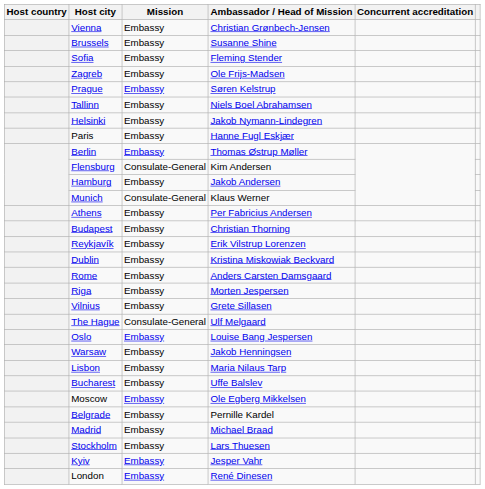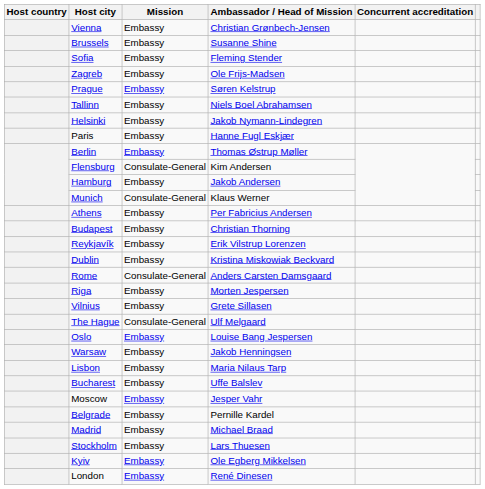 <table class="wikitable plainrowheaders" style="text-align:left;">
 <tr>
 <th scope="col">Host country</th>
 <th scope="col">Host city</th>
 <th scope="col">Mission</th>
 <th>Ambassador / Head of Mission</th>
 <th scope="col">Concurrent accreditation</th>
 <th scope="col"></th>
 </tr>
 <tr>
 <th scope="row"></th>
 <td><a href='#'>Vienna</a></td>
 <td>Embassy</td>
 <td><a href='#'>Christian Grønbech-Jensen</a></td>
 <td></td>
 <td></td>
 </tr>
 <tr>
 <th scope="row"></th>
 <td><a href='#'>Brussels</a></td>
 <td>Embassy</td>
 <td><a href='#'>Susanne Shine</a></td>
 <td></td>
 <td></td>
 </tr>
 <tr>
 <th scope="row"></th>
 <td><a href='#'>Sofia</a></td>
 <td>Embassy</td>
 <td><a href='#'>Fleming Stender</a></td>
 <td></td>
 <td></td>
 </tr>
 <tr>
 <th scope="row"></th>
 <td><a href='#'>Zagreb</a></td>
 <td>Embassy</td>
 <td><a href='#'>Ole Frijs-Madsen</a></td>
 <td></td>
 <td></td>
 </tr>
 <tr>
 <th scope="row"></th>
 <td><a href='#'>Prague</a></td>
 <td><a href='#'>Embassy</a></td>
 <td><a href='#'>Søren Kelstrup</a></td>
 <td></td>
 <td></td>
 </tr>
 <tr>
 <th scope="row"></th>
 <td><a href='#'>Tallinn</a></td>
 <td>Embassy</td>
 <td><a href='#'>Niels Boel Abrahamsen</a></td>
 <td></td>
 <td></td>
 </tr>
 <tr>
 <th scope="row"></th>
 <td><a href='#'>Helsinki</a></td>
 <td>Embassy</td>
 <td><a href='#'>Jakob Nymann-Lindegren</a></td>
 <td></td>
 <td></td>
 </tr>
 <tr>
 <th scope="row"></th>
 <td>Paris</td>
 <td>Embassy</td>
 <td><a href='#'>Hanne Fugl Eskjær</a></td>
 <td></td>
 <td></td>
 </tr>
 <tr>
 <th rowspan="4" scope="row"></th>
 <td><a href='#'>Berlin</a></td>
 <td><a href='#'>Embassy</a></td>
 <td><a href='#'>Thomas Østrup Møller</a></td>
 <td rowspan="4"></td>
 <td></td>
 </tr>
 <tr>
 <td><a href='#'>Flensburg</a></td>
 <td>Consulate-General</td>
 <td>Kim Andersen</td>
 <td></td>
 </tr>
 <tr>
 <td><a href='#'>Hamburg</a></td>
 <td>Embassy</td>
 <td><a href='#'>Jakob Andersen</a></td>
 <td></td>
 </tr>
 <tr>
 <td><a href='#'>Munich</a></td>
 <td>Consulate-General</td>
 <td>Klaus Werner</td>
 <td></td>
 </tr>
 <tr>
 <th scope="row"></th>
 <td><a href='#'>Athens</a></td>
 <td>Embassy</td>
 <td><a href='#'>Per Fabricius Andersen</a></td>
 <td></td>
 <td></td>
 </tr>
 <tr>
 <th scope="row"></th>
 <td><a href='#'>Budapest</a></td>
 <td>Embassy</td>
 <td><a href='#'>Christian Thorning</a></td>
 <td></td>
 <td></td>
 </tr>
 <tr>
 <th scope="row"></th>
 <td><a href='#'>Reykjavík</a></td>
 <td>Embassy</td>
 <td><a href='#'>Erik Vilstrup Lorenzen</a></td>
 <td></td>
 <td></td>
 </tr>
 <tr>
 <th scope="row"></th>
 <td><a href='#'>Dublin</a></td>
 <td>Embassy</td>
 <td><a href='#'>Kristina Miskowiak Beckvard</a></td>
 <td></td>
 <td></td>
 </tr>
 <tr>
 <th scope="row"></th>
 <td><a href='#'>Rome</a></td>
-<td>Embassy</td>
+<td>Consulate-General</td>
 <td><a href='#'>Anders Carsten Damsgaard</a></td>
 <td></td>
 <td></td>
 </tr>
 <tr>
 <th scope="row"></th>
 <td><a href='#'>Riga</a></td>
 <td>Embassy</td>
 <td><a href='#'>Morten Jespersen</a></td>
 <td></td>
 <td></td>
 </tr>
 <tr>
 <th scope="row"></th>
 <td><a href='#'>Vilnius</a></td>
 <td>Embassy</td>
 <td><a href='#'>Grete Sillasen</a></td>
 <td></td>
 <td></td>
 </tr>
 <tr>
 <th scope="row"></th>
 <td><a href='#'>The Hague</a></td>
 <td>Consulate-General</td>
 <td><a href='#'>Ulf Melgaard</a></td>
 <td></td>
 <td></td>
 </tr>
 <tr>
 <th scope="row"></th>
 <td><a href='#'>Oslo</a></td>
 <td><a href='#'>Embassy</a></td>
 <td><a href='#'>Louise Bang Jespersen</a></td>
 <td></td>
 <td></td>
 </tr>
 <tr>
 <th scope="row"></th>
 <td><a href='#'>Warsaw</a></td>
 <td>Embassy</td>
 <td><a href='#'>Jakob Henningsen</a></td>
 <td></td>
 <td></td>
 </tr>
 <tr>
 <th scope="row"></th>
 <td><a href='#'>Lisbon</a></td>
 <td>Embassy</td>
 <td><a href='#'>Maria Nilaus Tarp</a></td>
 <td></td>
 <td></td>
 </tr>
 <tr>
 <th scope="row"></th>
 <td><a href='#'>Bucharest</a></td>
 <td>Embassy</td>
 <td><a href='#'>Uffe Balslev</a></td>
 <td></td>
 <td></td>
 </tr>
 <tr>
 <th scope="row"></th>
 <td>Moscow</td>
 <td><a href='#'>Embassy</a></td>
-<td><a href='#'>Ole Egberg Mikkelsen</a></td>
+<td><a href='#'>Jesper Vahr</a></td>
 <td></td>
 <td></td>
 </tr>
 <tr>
 <th scope="row"></th>
 <td><a href='#'>Belgrade</a></td>
 <td>Embassy</td>
 <td>Pernille Kardel</td>
 <td></td>
 <td></td>
 </tr>
 <tr>
 <th scope="row"></th>
 <td><a href='#'>Madrid</a></td>
 <td>Embassy</td>
 <td><a href='#'>Michael Braad</a></td>
 <td></td>
 <td></td>
 </tr>
 <tr>
 <th scope="row"></th>
 <td><a href='#'>Stockholm</a></td>
 <td>Embassy</td>
 <td><a href='#'>Lars Thuesen</a></td>
 <td></td>
 <td></td>
 </tr>
 <tr>
 <th scope="row"></th>
 <td><a href='#'>Kyiv</a></td>
 <td><a href='#'>Embassy</a></td>
-<td><a href='#'>Jesper Vahr</a></td>
+<td><a href='#'>Ole Egberg Mikkelsen</a></td>
 <td></td>
 <td></td>
 </tr>
 <tr>
 <th scope="row"></th>
 <td>London</td>
 <td><a href='#'>Embassy</a></td>
 <td><a href='#'>René Dinesen</a></td>
 <td></td>
 <td></td>
 </tr>
 </table>
